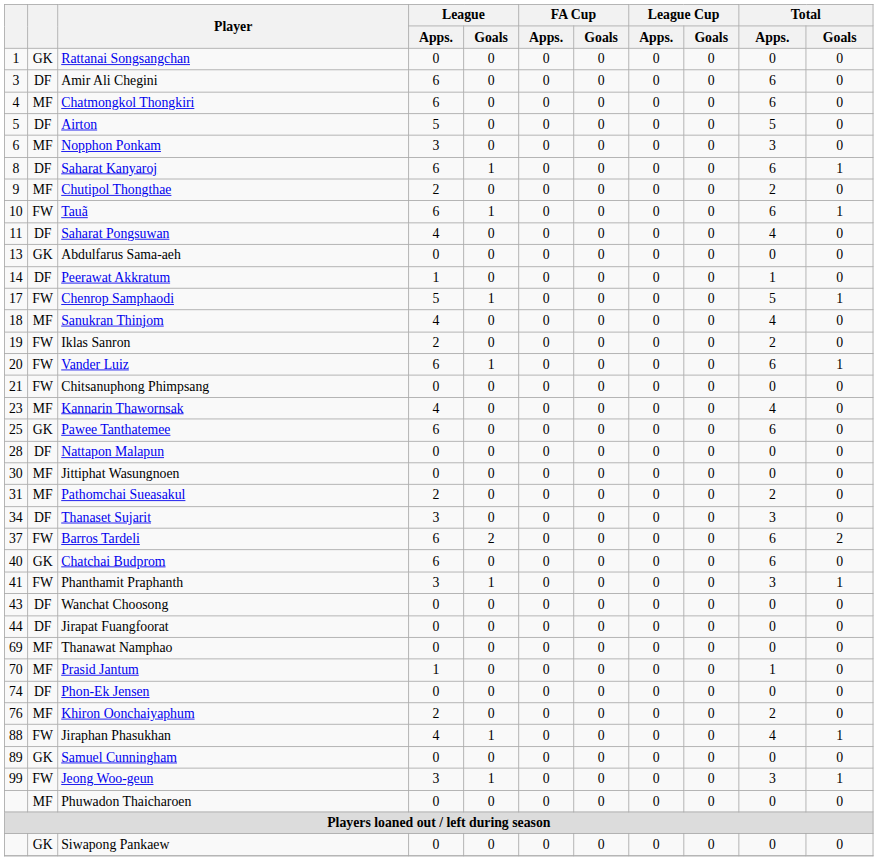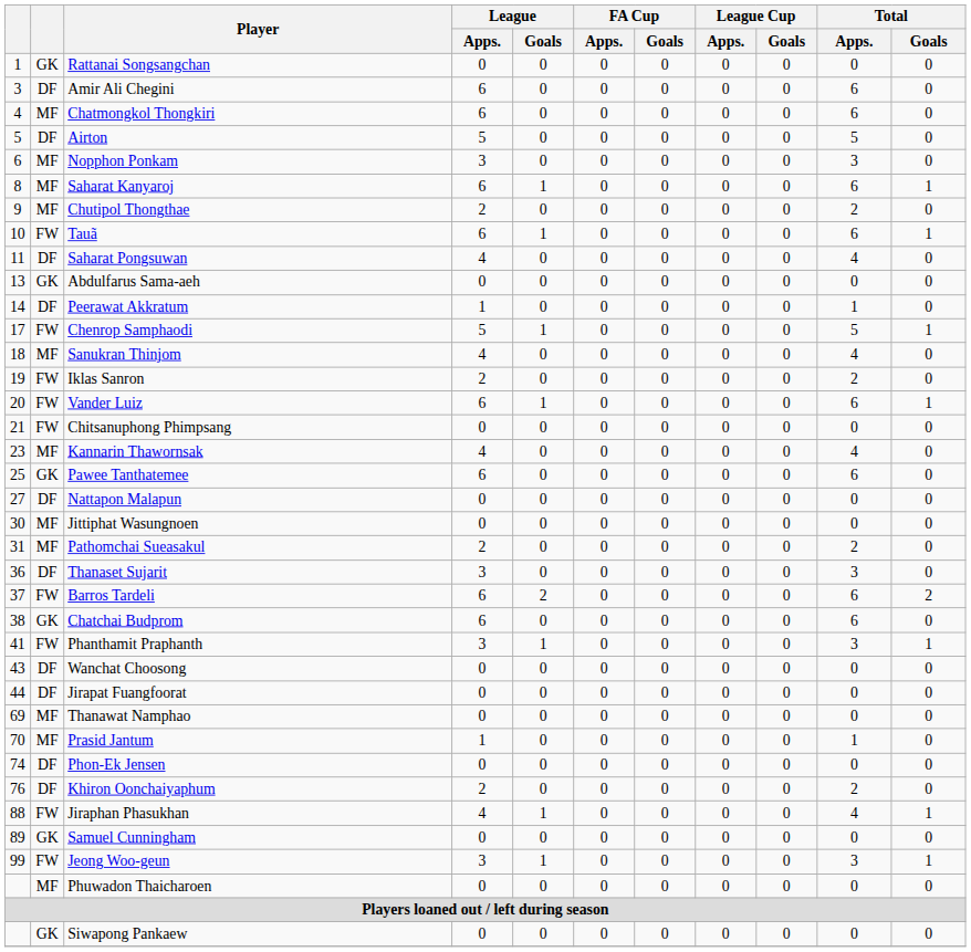 <table class="wikitable" style="text-align:center; font-size:100%; width:80%;">
 <tr>
 <th rowspan=2></th>
 <th rowspan=2></th>
 <th rowspan=2 width="400">Player</th>
 <th colspan=2 width="105">League</th>
 <th colspan=2 width="105">FA Cup</th>
 <th colspan=2 width="105">League Cup</th>
 <th colspan=2 width="130">Total</th>
 </tr>
 <tr>
 <th>Apps.</th>
 <th> Goals</th>
 <th>Apps.</th>
 <th> Goals</th>
 <th>Apps.</th>
 <th> Goals</th>
 <th>Apps.</th>
 <th> Goals</th>
 </tr>
 <tr>
 <td>1</td>
 <td>GK</td>
 <td align="left"> <a href='#'>Rattanai Songsangchan</a></td>
 <td>0</td>
 <td>0</td>
 <td>0</td>
 <td>0</td>
 <td>0</td>
 <td>0</td>
 <td>0</td>
 <td>0</td>
 </tr>
 <tr>
 <td>3</td>
 <td>DF</td>
 <td align="left"> Amir Ali Chegini</td>
 <td>6</td>
 <td>0</td>
 <td>0</td>
 <td>0</td>
 <td>0</td>
 <td>0</td>
 <td>6</td>
 <td>0</td>
 </tr>
 <tr>
 <td>4</td>
 <td>MF</td>
 <td align="left"> <a href='#'>Chatmongkol Thongkiri</a></td>
 <td>6</td>
 <td>0</td>
 <td>0</td>
 <td>0</td>
 <td>0</td>
 <td>0</td>
 <td>6</td>
 <td>0</td>
 </tr>
 <tr>
 <td>5</td>
 <td>DF</td>
 <td align="left"> <a href='#'>Airton</a></td>
 <td>5</td>
 <td>0</td>
 <td>0</td>
 <td>0</td>
 <td>0</td>
 <td>0</td>
 <td>5</td>
 <td>0</td>
 </tr>
 <tr>
 <td>6</td>
 <td>MF</td>
 <td align="left"> <a href='#'>Nopphon Ponkam</a></td>
 <td>3</td>
 <td>0</td>
 <td>0</td>
 <td>0</td>
 <td>0</td>
 <td>0</td>
 <td>3</td>
 <td>0</td>
 </tr>
 <tr>
 <td>8</td>
-<td>DF</td>
+<td>MF</td>
 <td align="left"> <a href='#'>Saharat Kanyaroj</a></td>
 <td>6</td>
 <td>1</td>
 <td>0</td>
 <td>0</td>
 <td>0</td>
 <td>0</td>
 <td>6</td>
 <td>1</td>
 </tr>
 <tr>
 <td>9</td>
 <td>MF</td>
 <td align="left"> <a href='#'>Chutipol Thongthae</a></td>
 <td>2</td>
 <td>0</td>
 <td>0</td>
 <td>0</td>
 <td>0</td>
 <td>0</td>
 <td>2</td>
 <td>0</td>
 </tr>
 <tr>
 <td>10</td>
 <td>FW</td>
 <td align="left"> <a href='#'>Tauã</a></td>
 <td>6</td>
 <td>1</td>
 <td>0</td>
 <td>0</td>
 <td>0</td>
 <td>0</td>
 <td>6</td>
 <td>1</td>
 </tr>
 <tr>
 <td>11</td>
 <td>DF</td>
 <td align="left"> <a href='#'>Saharat Pongsuwan</a></td>
 <td>4</td>
 <td>0</td>
 <td>0</td>
 <td>0</td>
 <td>0</td>
 <td>0</td>
 <td>4</td>
 <td>0</td>
 </tr>
 <tr>
 <td>13</td>
 <td>GK</td>
 <td align="left"> Abdulfarus Sama-aeh</td>
 <td>0</td>
 <td>0</td>
 <td>0</td>
 <td>0</td>
 <td>0</td>
 <td>0</td>
 <td>0</td>
 <td>0</td>
 </tr>
 <tr>
 <td>14</td>
 <td>DF</td>
 <td align="left"> <a href='#'>Peerawat Akkratum</a></td>
 <td>1</td>
 <td>0</td>
 <td>0</td>
 <td>0</td>
 <td>0</td>
 <td>0</td>
 <td>1</td>
 <td>0</td>
 </tr>
 <tr>
 <td>17</td>
 <td>FW</td>
 <td align="left"> <a href='#'>Chenrop Samphaodi</a></td>
 <td>5</td>
 <td>1</td>
 <td>0</td>
 <td>0</td>
 <td>0</td>
 <td>0</td>
 <td>5</td>
 <td>1</td>
 </tr>
 <tr>
 <td>18</td>
 <td>MF</td>
 <td align="left"> <a href='#'>Sanukran Thinjom</a></td>
 <td>4</td>
 <td>0</td>
 <td>0</td>
 <td>0</td>
 <td>0</td>
 <td>0</td>
 <td>4</td>
 <td>0</td>
 </tr>
 <tr>
 <td>19</td>
 <td>FW</td>
 <td align="left"> Iklas Sanron</td>
 <td>2</td>
 <td>0</td>
 <td>0</td>
 <td>0</td>
 <td>0</td>
 <td>0</td>
 <td>2</td>
 <td>0</td>
 </tr>
 <tr>
 <td>20</td>
 <td>FW</td>
 <td align="left"> <a href='#'>Vander Luiz</a></td>
 <td>6</td>
 <td>1</td>
 <td>0</td>
 <td>0</td>
 <td>0</td>
 <td>0</td>
 <td>6</td>
 <td>1</td>
 </tr>
 <tr>
 <td>21</td>
 <td>FW</td>
 <td align="left"> Chitsanuphong Phimpsang</td>
 <td>0</td>
 <td>0</td>
 <td>0</td>
 <td>0</td>
 <td>0</td>
 <td>0</td>
 <td>0</td>
 <td>0</td>
 </tr>
 <tr>
 <td>23</td>
 <td>MF</td>
 <td align="left"> <a href='#'>Kannarin Thawornsak</a></td>
 <td>4</td>
 <td>0</td>
 <td>0</td>
 <td>0</td>
 <td>0</td>
 <td>0</td>
 <td>4</td>
 <td>0</td>
 </tr>
 <tr>
 <td>25</td>
 <td>GK</td>
 <td align="left"> <a href='#'>Pawee Tanthatemee</a></td>
 <td>6</td>
 <td>0</td>
 <td>0</td>
 <td>0</td>
 <td>0</td>
 <td>0</td>
 <td>6</td>
 <td>0</td>
 </tr>
 <tr>
-<td>28</td>
+<td>27</td>
 <td>DF</td>
 <td align="left"> <a href='#'>Nattapon Malapun</a></td>
 <td>0</td>
 <td>0</td>
 <td>0</td>
 <td>0</td>
 <td>0</td>
 <td>0</td>
 <td>0</td>
 <td>0</td>
 </tr>
 <tr>
 <td>30</td>
 <td>MF</td>
 <td align="left"> Jittiphat Wasungnoen</td>
 <td>0</td>
 <td>0</td>
 <td>0</td>
 <td>0</td>
 <td>0</td>
 <td>0</td>
 <td>0</td>
 <td>0</td>
 </tr>
 <tr>
 <td>31</td>
 <td>MF</td>
 <td align="left"> <a href='#'>Pathomchai Sueasakul</a></td>
 <td>2</td>
 <td>0</td>
 <td>0</td>
 <td>0</td>
 <td>0</td>
 <td>0</td>
 <td>2</td>
 <td>0</td>
 </tr>
 <tr>
-<td>34</td>
+<td>36</td>
 <td>DF</td>
 <td align="left"> <a href='#'>Thanaset Sujarit</a></td>
 <td>3</td>
 <td>0</td>
 <td>0</td>
 <td>0</td>
 <td>0</td>
 <td>0</td>
 <td>3</td>
 <td>0</td>
 </tr>
 <tr>
 <td>37</td>
 <td>FW</td>
 <td align="left"> <a href='#'>Barros Tardeli</a></td>
 <td>6</td>
 <td>2</td>
 <td>0</td>
 <td>0</td>
 <td>0</td>
 <td>0</td>
 <td>6</td>
 <td>2</td>
 </tr>
 <tr>
-<td>40</td>
+<td>38</td>
 <td>GK</td>
 <td align="left"> <a href='#'>Chatchai Budprom</a></td>
 <td>6</td>
 <td>0</td>
 <td>0</td>
 <td>0</td>
 <td>0</td>
 <td>0</td>
 <td>6</td>
 <td>0</td>
 </tr>
 <tr>
 <td>41</td>
 <td>FW</td>
 <td align="left"> Phanthamit Praphanth</td>
 <td>3</td>
 <td>1</td>
 <td>0</td>
 <td>0</td>
 <td>0</td>
 <td>0</td>
 <td>3</td>
 <td>1</td>
 </tr>
 <tr>
 <td>43</td>
 <td>DF</td>
 <td align="left"> Wanchat Choosong</td>
 <td>0</td>
 <td>0</td>
 <td>0</td>
 <td>0</td>
 <td>0</td>
 <td>0</td>
 <td>0</td>
 <td>0</td>
 </tr>
 <tr>
 <td>44</td>
 <td>DF</td>
 <td align="left"> Jirapat Fuangfoorat</td>
 <td>0</td>
 <td>0</td>
 <td>0</td>
 <td>0</td>
 <td>0</td>
 <td>0</td>
 <td>0</td>
 <td>0</td>
 </tr>
 <tr>
 <td>69</td>
 <td>MF</td>
 <td align="left"> Thanawat Namphao</td>
 <td>0</td>
 <td>0</td>
 <td>0</td>
 <td>0</td>
 <td>0</td>
 <td>0</td>
 <td>0</td>
 <td>0</td>
 </tr>
 <tr>
 <td>70</td>
 <td>MF</td>
 <td align="left"> <a href='#'>Prasid Jantum</a></td>
 <td>1</td>
 <td>0</td>
 <td>0</td>
 <td>0</td>
 <td>0</td>
 <td>0</td>
 <td>1</td>
 <td>0</td>
 </tr>
 <tr>
 <td>74</td>
 <td>DF</td>
 <td align="left"> <a href='#'>Phon-Ek Jensen</a></td>
 <td>0</td>
 <td>0</td>
 <td>0</td>
 <td>0</td>
 <td>0</td>
 <td>0</td>
 <td>0</td>
 <td>0</td>
 </tr>
 <tr>
 <td>76</td>
-<td>MF</td>
+<td>DF</td>
 <td align="left"> <a href='#'>Khiron Oonchaiyaphum</a></td>
 <td>2</td>
 <td>0</td>
 <td>0</td>
 <td>0</td>
 <td>0</td>
 <td>0</td>
 <td>2</td>
 <td>0</td>
 </tr>
 <tr>
 <td>88</td>
 <td>FW</td>
 <td align="left"> Jiraphan Phasukhan</td>
 <td>4</td>
 <td>1</td>
 <td>0</td>
 <td>0</td>
 <td>0</td>
 <td>0</td>
 <td>4</td>
 <td>1</td>
 </tr>
 <tr>
 <td>89</td>
 <td>GK</td>
 <td align="left"> <a href='#'>Samuel Cunningham</a></td>
 <td>0</td>
 <td>0</td>
 <td>0</td>
 <td>0</td>
 <td>0</td>
 <td>0</td>
 <td>0</td>
 <td>0</td>
 </tr>
 <tr>
 <td>99</td>
 <td>FW</td>
 <td align="left"> <a href='#'>Jeong Woo-geun</a></td>
 <td>3</td>
 <td>1</td>
 <td>0</td>
 <td>0</td>
 <td>0</td>
 <td>0</td>
 <td>3</td>
 <td>1</td>
 </tr>
 <tr>
 <td></td>
 <td>MF</td>
 <td align="left"> Phuwadon Thaicharoen</td>
 <td>0</td>
 <td>0</td>
 <td>0</td>
 <td>0</td>
 <td>0</td>
 <td>0</td>
 <td>0</td>
 <td>0</td>
 </tr>
 <tr>
 <th colspan="15" style="background:#dcdcdc; text-align:center;">Players loaned out / left during season</th>
 </tr>
 <tr>
 <td></td>
 <td>GK</td>
 <td align="left"> Siwapong Pankaew</td>
 <td>0</td>
 <td>0</td>
 <td>0</td>
 <td>0</td>
 <td>0</td>
 <td>0</td>
 <td>0</td>
 <td>0</td>
 </tr>
 <tr>
 </tr>
 </table>
